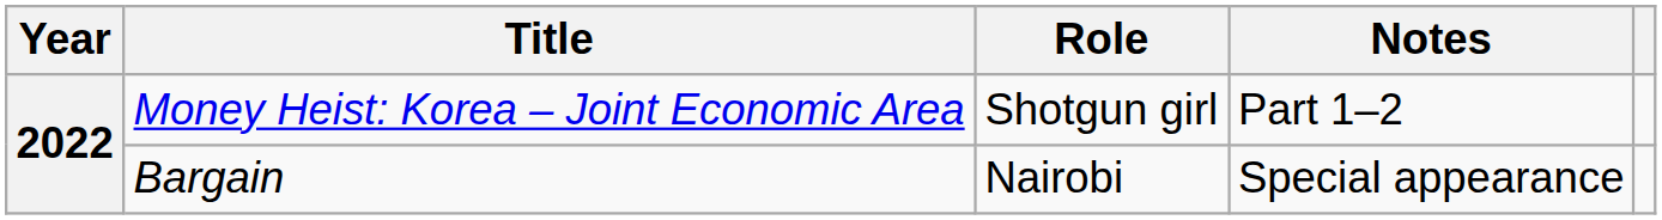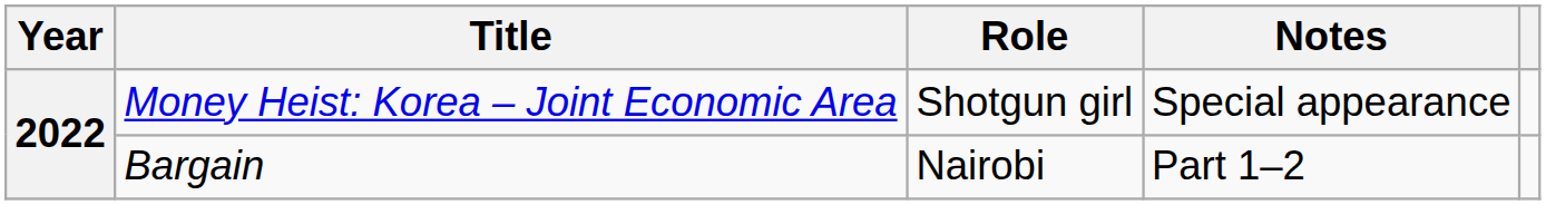 <table class="wikitable plainrowheaders sortable">
 <tr>
 <th scope="col">Year</th>
 <th scope="col">Title</th>
 <th scope="col">Role</th>
 <th scope="col">Notes</th>
 <th scope="col" class="unsortable"></th>
 </tr>
 <tr>
 <th scope="row" rowspan="2">2022</th>
 <td><em><a href='#'>Money Heist: Korea – Joint Economic Area</a></em></td>
 <td>Shotgun girl</td>
-<td>Part 1–2</td>
+<td>Special appearance</td>
 <td style="text-align:center"></td>
 </tr>
 <tr>
 <td><em>Bargain</em></td>
 <td>Nairobi</td>
-<td>Special appearance</td>
+<td>Part 1–2</td>
 <td style="text-align:center"></td>
 </tr>
 </table>
